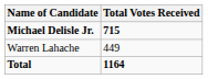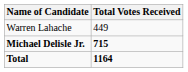 <table class="wikitable">
 <tr>
 <th>Name of Candidate</th>
 <th>Total Votes Received</th>
 </tr>
 <tr>
+<td>Warren Lahache</td>
+<td>449</td>
+</tr>
+<tr>
 <td><strong>Michael Delisle Jr.</strong></td>
 <td><strong>715</strong></td>
-</tr>
-<tr>
-<td>Warren Lahache</td>
-<td>449</td>
 </tr>
 <tr>
 <td><strong>Total</strong></td>
 <td><strong>1164</strong></td>
 </tr>
 </table>
